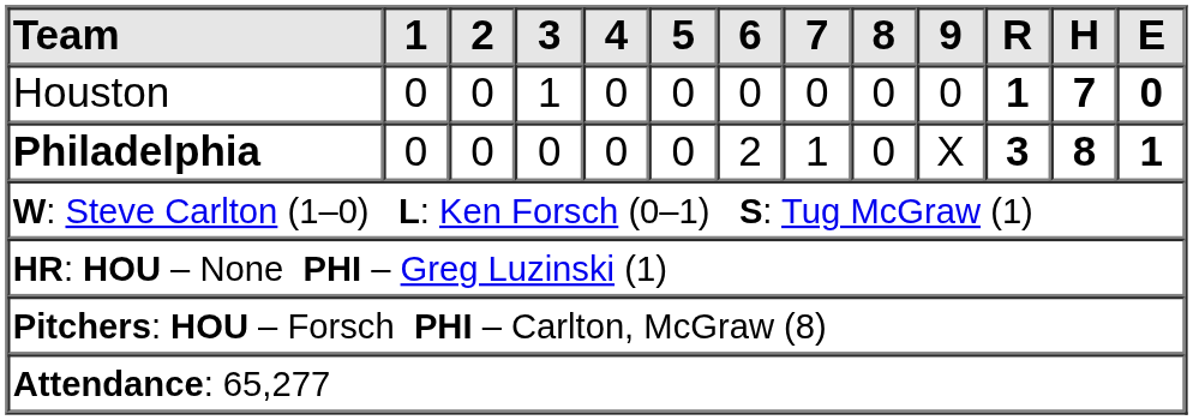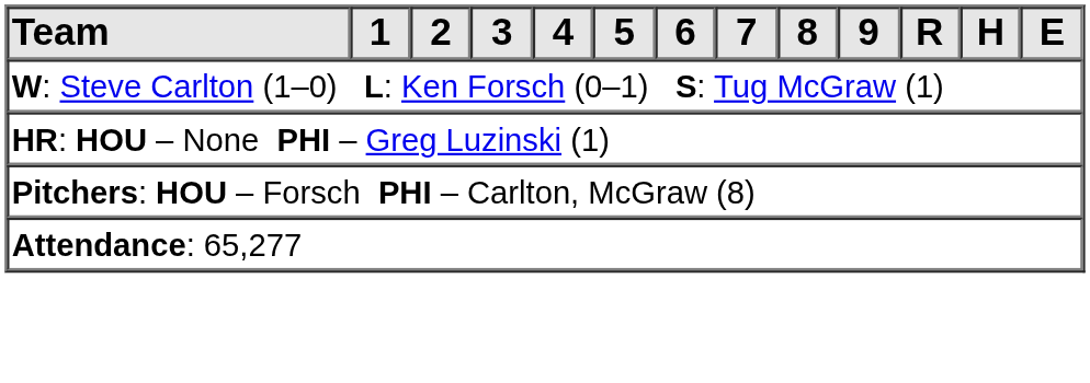 <table border=1 cellspacing=0 width=450 style="margin-left:3em;">
 <tr style="text-align:center; background-color:#e6e6e6;">
 <th align=left width=28%>Team</th>
 <th width=5%>1</th>
 <th width=5%>2</th>
 <th width=5%>3</th>
 <th width=5%>4</th>
 <th width=5%>5</th>
 <th width=5%>6</th>
 <th width=5%>7</th>
 <th width=5%>8</th>
 <th width=5%>9</th>
 <th width=5%>R</th>
 <th width=5%>H</th>
 <th width=5%>E</th>
 </tr>
-<tr style="text-align:center;">
-<td align=left>Houston</td>
-<td>0</td>
-<td>0</td>
-<td>1</td>
-<td>0</td>
-<td>0</td>
-<td>0</td>
-<td>0</td>
-<td>0</td>
-<td>0</td>
-<td><strong>1</strong></td>
-<td><strong>7</strong></td>
-<td><strong>0</strong></td>
-</tr>
-<tr style="text-align:center;">
-<td align=left><strong>Philadelphia</strong></td>
-<td>0</td>
-<td>0</td>
-<td>0</td>
-<td>0</td>
-<td>0</td>
-<td>2</td>
-<td>1</td>
-<td>0</td>
-<td>X</td>
-<td><strong>3</strong></td>
-<td><strong>8</strong></td>
-<td><strong>1</strong></td>
-</tr>
 <tr style="text-align:left;">
 <td colspan=13><small><strong>W</strong>: <a href='#'>Steve Carlton</a> (1–0)   <strong>L</strong>: <a href='#'>Ken Forsch</a> (0–1)   <strong>S</strong>: <a href='#'>Tug McGraw</a> (1)</small></td>
 </tr>
 <tr style="text-align:left;">
 <td colspan=13><small><strong>HR</strong>: <strong>HOU</strong> – None  <strong>PHI</strong> – <a href='#'>Greg Luzinski</a> (1)</small></td>
 </tr>
 <tr style="text-align:left;">
 <td colspan=13><small><strong>Pitchers</strong>: <strong>HOU</strong> – Forsch  <strong>PHI</strong> – Carlton, McGraw (8)</small></td>
 </tr>
 <tr style="text-align:left;">
 <td colspan=13><small><strong>Attendance</strong>: 65,277</small></td>
 </tr>
 </table>
